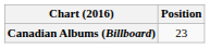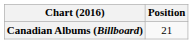 <table class="wikitable plainrowheaders" style="text-align:center">
 <tr>
 <th scope="col">Chart (2016)</th>
 <th scope="col">Position</th>
 </tr>
 <tr>
 <th scope="row">Canadian Albums (<em>Billboard</em>)</th>
-<td>23</td>
+<td>21</td>
 </tr>
 </table>
